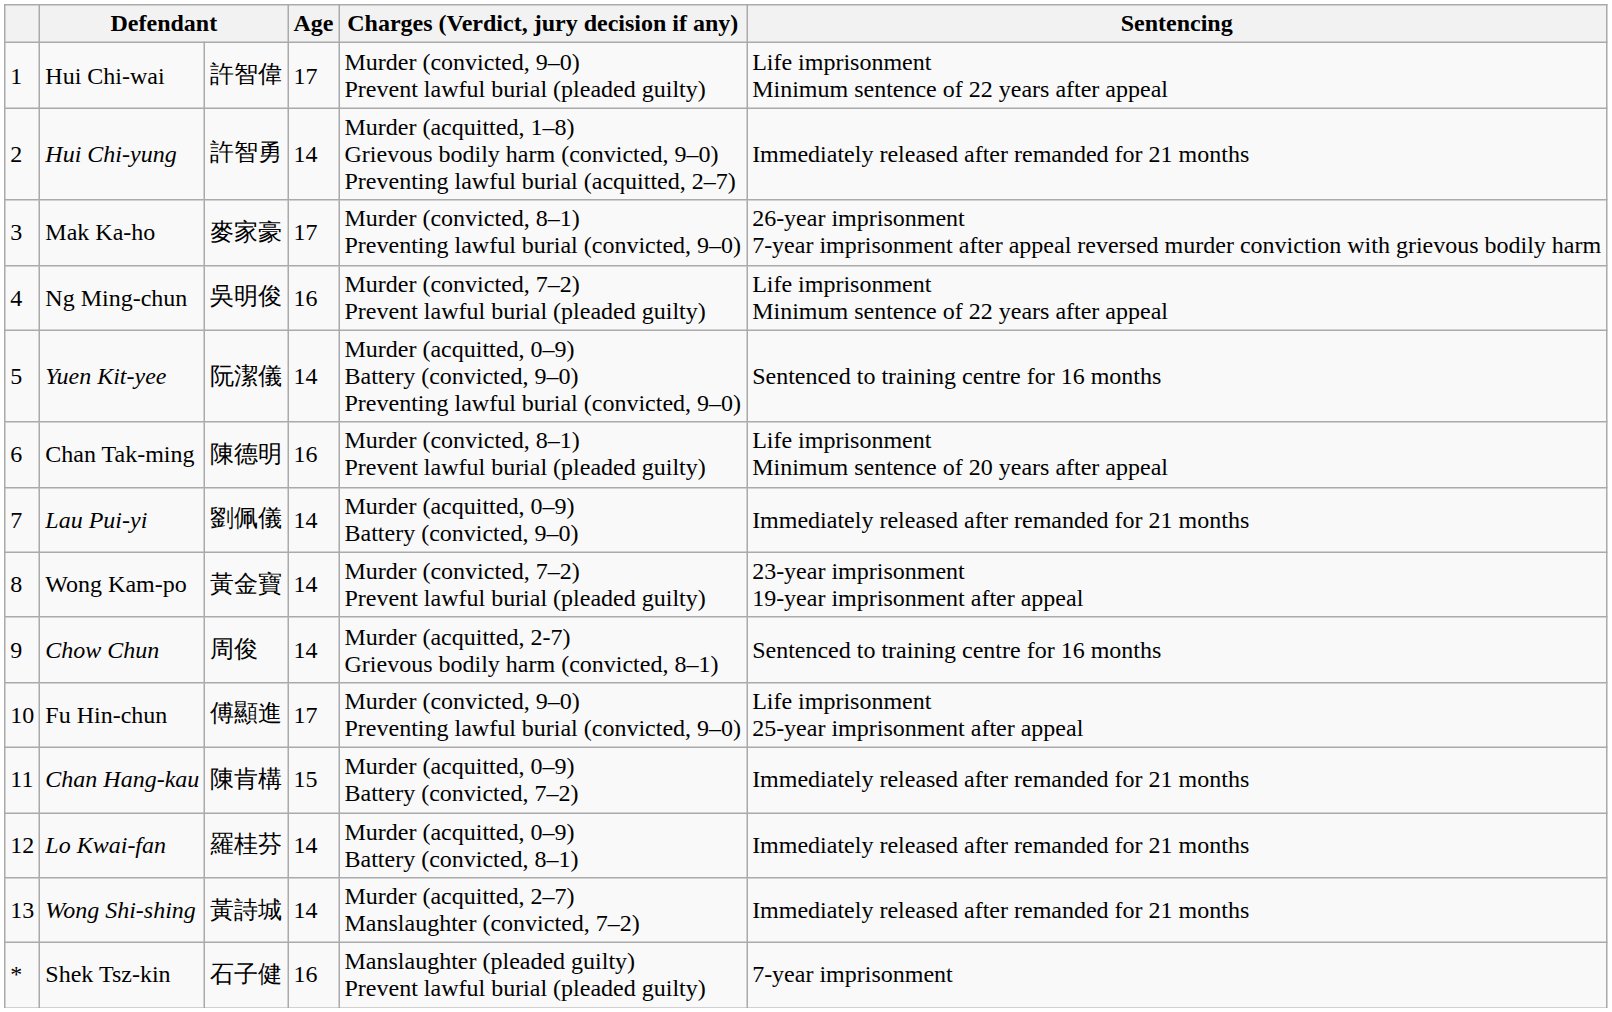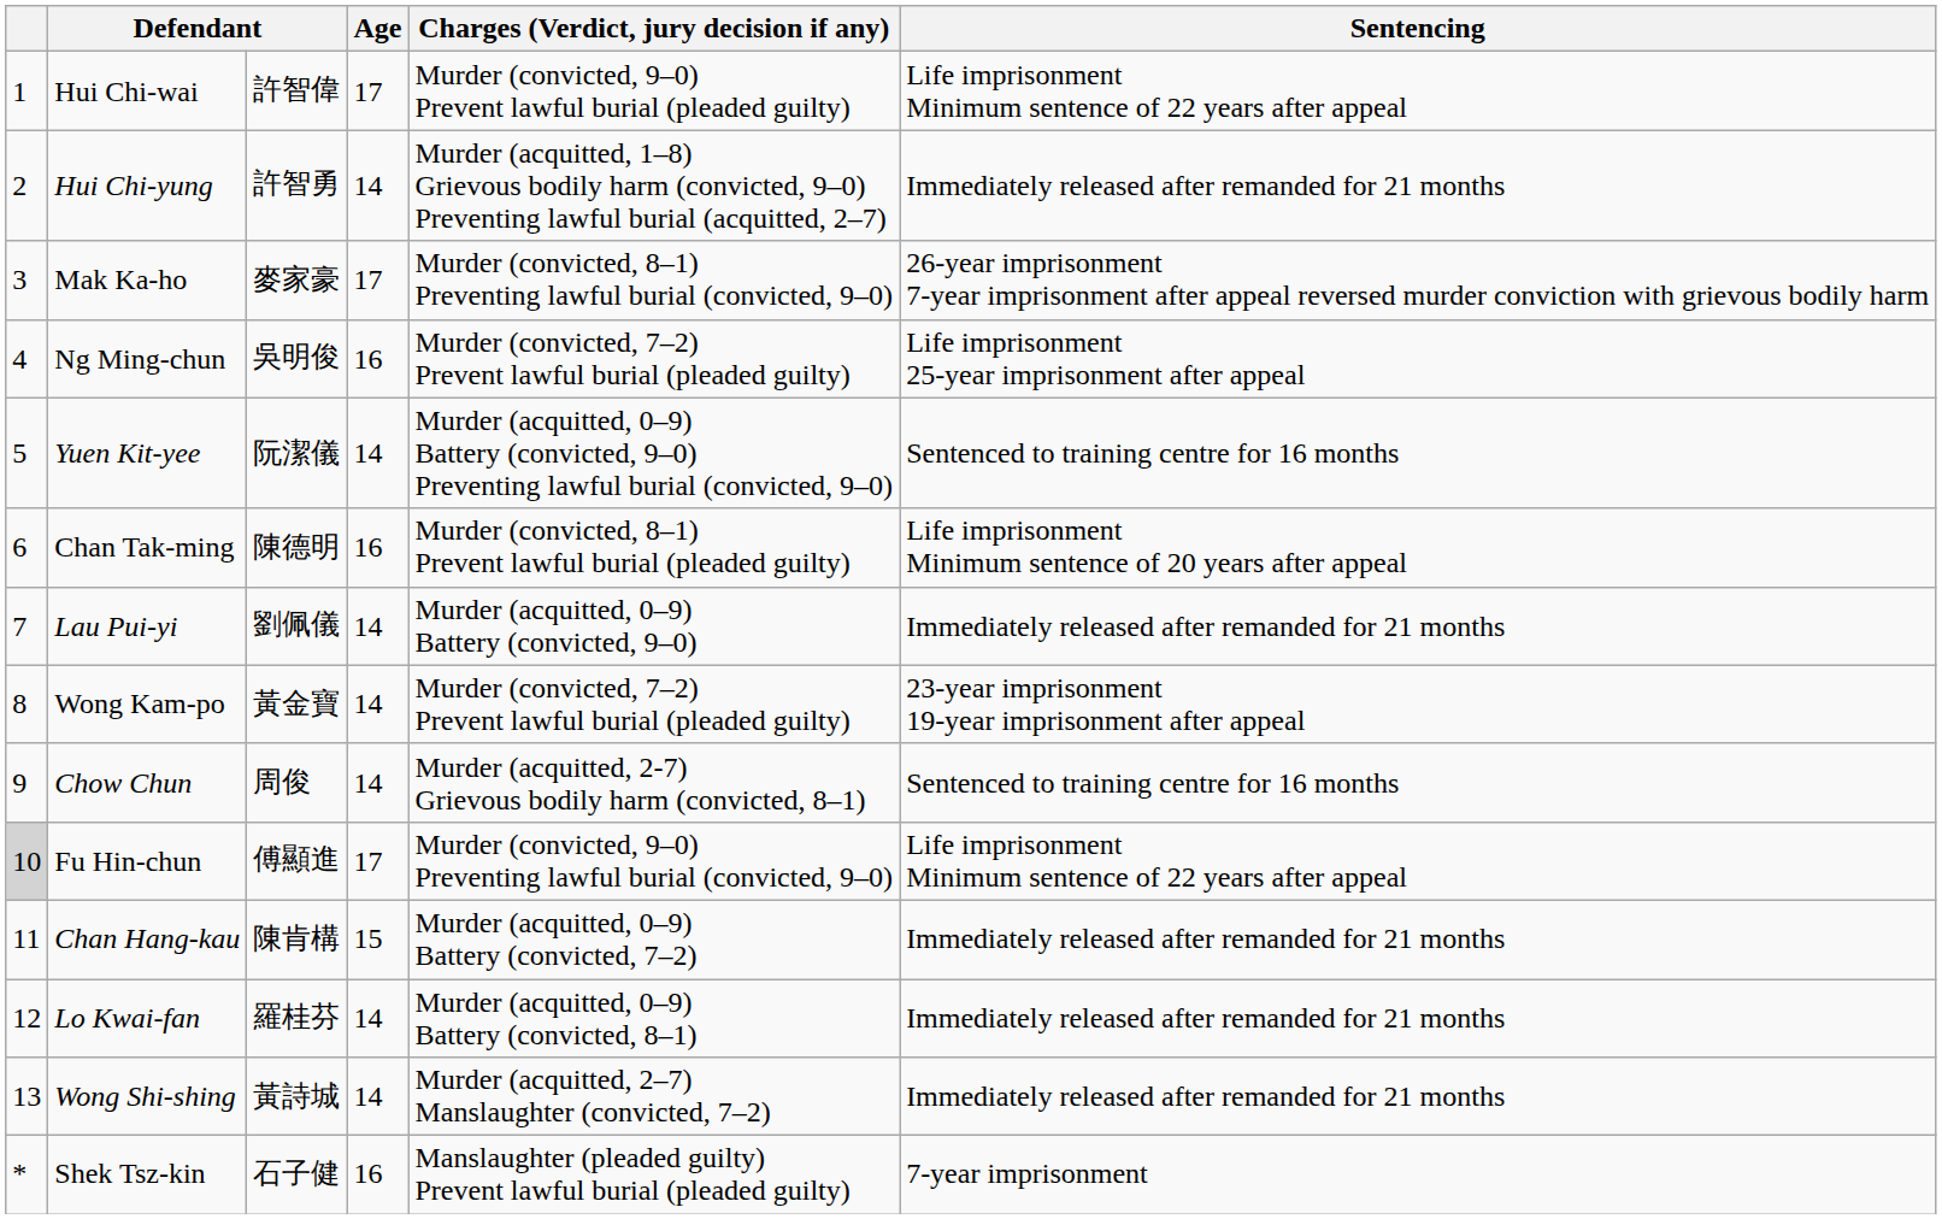 <table class="wikitable">
 <tr>
 <th></th>
 <th colspan="2">Defendant</th>
 <th>Age</th>
 <th>Charges (Verdict, jury decision if any)</th>
 <th>Sentencing</th>
 </tr>
 <tr>
 <td>1</td>
 <td>Hui Chi-wai</td>
 <td>許智偉</td>
 <td>17</td>
 <td>Murder (convicted, 9–0)<br>Prevent lawful burial (pleaded guilty)</td>
 <td>Life imprisonment<br>Minimum sentence of 22 years after appeal</td>
 </tr>
 <tr>
 <td>2</td>
 <td><em>Hui Chi-yung</em></td>
 <td>許智勇</td>
 <td>14</td>
 <td>Murder (acquitted, 1–8)<br>Grievous bodily harm (convicted, 9–0)<br>Preventing lawful burial (acquitted, 2–7)</td>
 <td>Immediately released after remanded for 21 months</td>
 </tr>
 <tr>
 <td>3</td>
 <td>Mak Ka-ho</td>
 <td>麥家豪</td>
 <td>17</td>
 <td>Murder (convicted, 8–1)<br>Preventing lawful burial (convicted, 9–0)</td>
 <td>26-year imprisonment<br>7-year imprisonment after appeal reversed murder conviction with grievous bodily harm</td>
 </tr>
 <tr>
 <td>4</td>
 <td>Ng Ming-chun</td>
 <td>吳明俊</td>
 <td>16</td>
 <td>Murder (convicted, 7–2)<br>Prevent lawful burial (pleaded guilty)</td>
-<td>Life imprisonment<br>Minimum sentence of 22 years after appeal</td>
+<td>Life imprisonment<br>25-year imprisonment after appeal</td>
 </tr>
 <tr>
 <td>5</td>
 <td><em>Yuen Kit-yee</em></td>
 <td>阮潔儀</td>
 <td>14</td>
 <td>Murder (acquitted, 0–9)<br>Battery (convicted, 9–0)<br>Preventing lawful burial (convicted, 9–0)</td>
 <td>Sentenced to training centre for 16 months</td>
 </tr>
 <tr>
 <td>6</td>
 <td>Chan Tak-ming</td>
 <td>陳德明</td>
 <td>16</td>
 <td>Murder (convicted, 8–1)<br>Prevent lawful burial (pleaded guilty)</td>
 <td>Life imprisonment<br>Minimum sentence of 20 years after appeal</td>
 </tr>
 <tr>
 <td>7</td>
 <td><em>Lau Pui-yi</em></td>
 <td>劉佩儀</td>
 <td>14</td>
 <td>Murder (acquitted, 0–9)<br>Battery (convicted, 9–0)</td>
 <td>Immediately released after remanded for 21 months</td>
 </tr>
 <tr>
 <td>8</td>
 <td>Wong Kam-po</td>
 <td>黃金寶</td>
 <td>14</td>
 <td>Murder (convicted, 7–2)<br>Prevent lawful burial (pleaded guilty)</td>
 <td>23-year imprisonment<br>19-year imprisonment after appeal</td>
 </tr>
 <tr>
 <td>9</td>
 <td><em>Chow Chun</em></td>
 <td>周俊</td>
 <td>14</td>
 <td>Murder (acquitted, 2-7)<br>Grievous bodily harm (convicted, 8–1)</td>
 <td>Sentenced to training centre for 16 months</td>
 </tr>
 <tr>
-<td>10</td>
+<td style="background: lightgrey;">10</td>
 <td>Fu Hin-chun</td>
 <td>傅顯進</td>
 <td>17</td>
 <td>Murder (convicted, 9–0)<br>Preventing lawful burial (convicted, 9–0)</td>
-<td>Life imprisonment<br>25-year imprisonment after appeal</td>
+<td>Life imprisonment<br>Minimum sentence of 22 years after appeal</td>
 </tr>
 <tr>
 <td>11</td>
 <td><em>Chan Hang-kau</em></td>
 <td>陳肯構</td>
 <td>15</td>
 <td>Murder (acquitted, 0–9)<br>Battery (convicted, 7–2)</td>
 <td>Immediately released after remanded for 21 months</td>
 </tr>
 <tr>
 <td>12</td>
 <td><em>Lo Kwai-fan</em></td>
 <td>羅桂芬</td>
 <td>14</td>
 <td>Murder (acquitted, 0–9)<br>Battery (convicted, 8–1)</td>
 <td>Immediately released after remanded for 21 months</td>
 </tr>
 <tr>
 <td>13</td>
 <td><em>Wong Shi-shing</em></td>
 <td>黃詩城</td>
 <td>14</td>
 <td>Murder (acquitted, 2–7)<br>Manslaughter (convicted, 7–2)</td>
 <td>Immediately released after remanded for 21 months</td>
 </tr>
 <tr>
 <td>*</td>
 <td>Shek Tsz-kin</td>
 <td>石子健</td>
 <td>16</td>
 <td>Manslaughter (pleaded guilty)<br>Prevent lawful burial (pleaded guilty)</td>
 <td>7-year imprisonment</td>
 </tr>
 </table>
